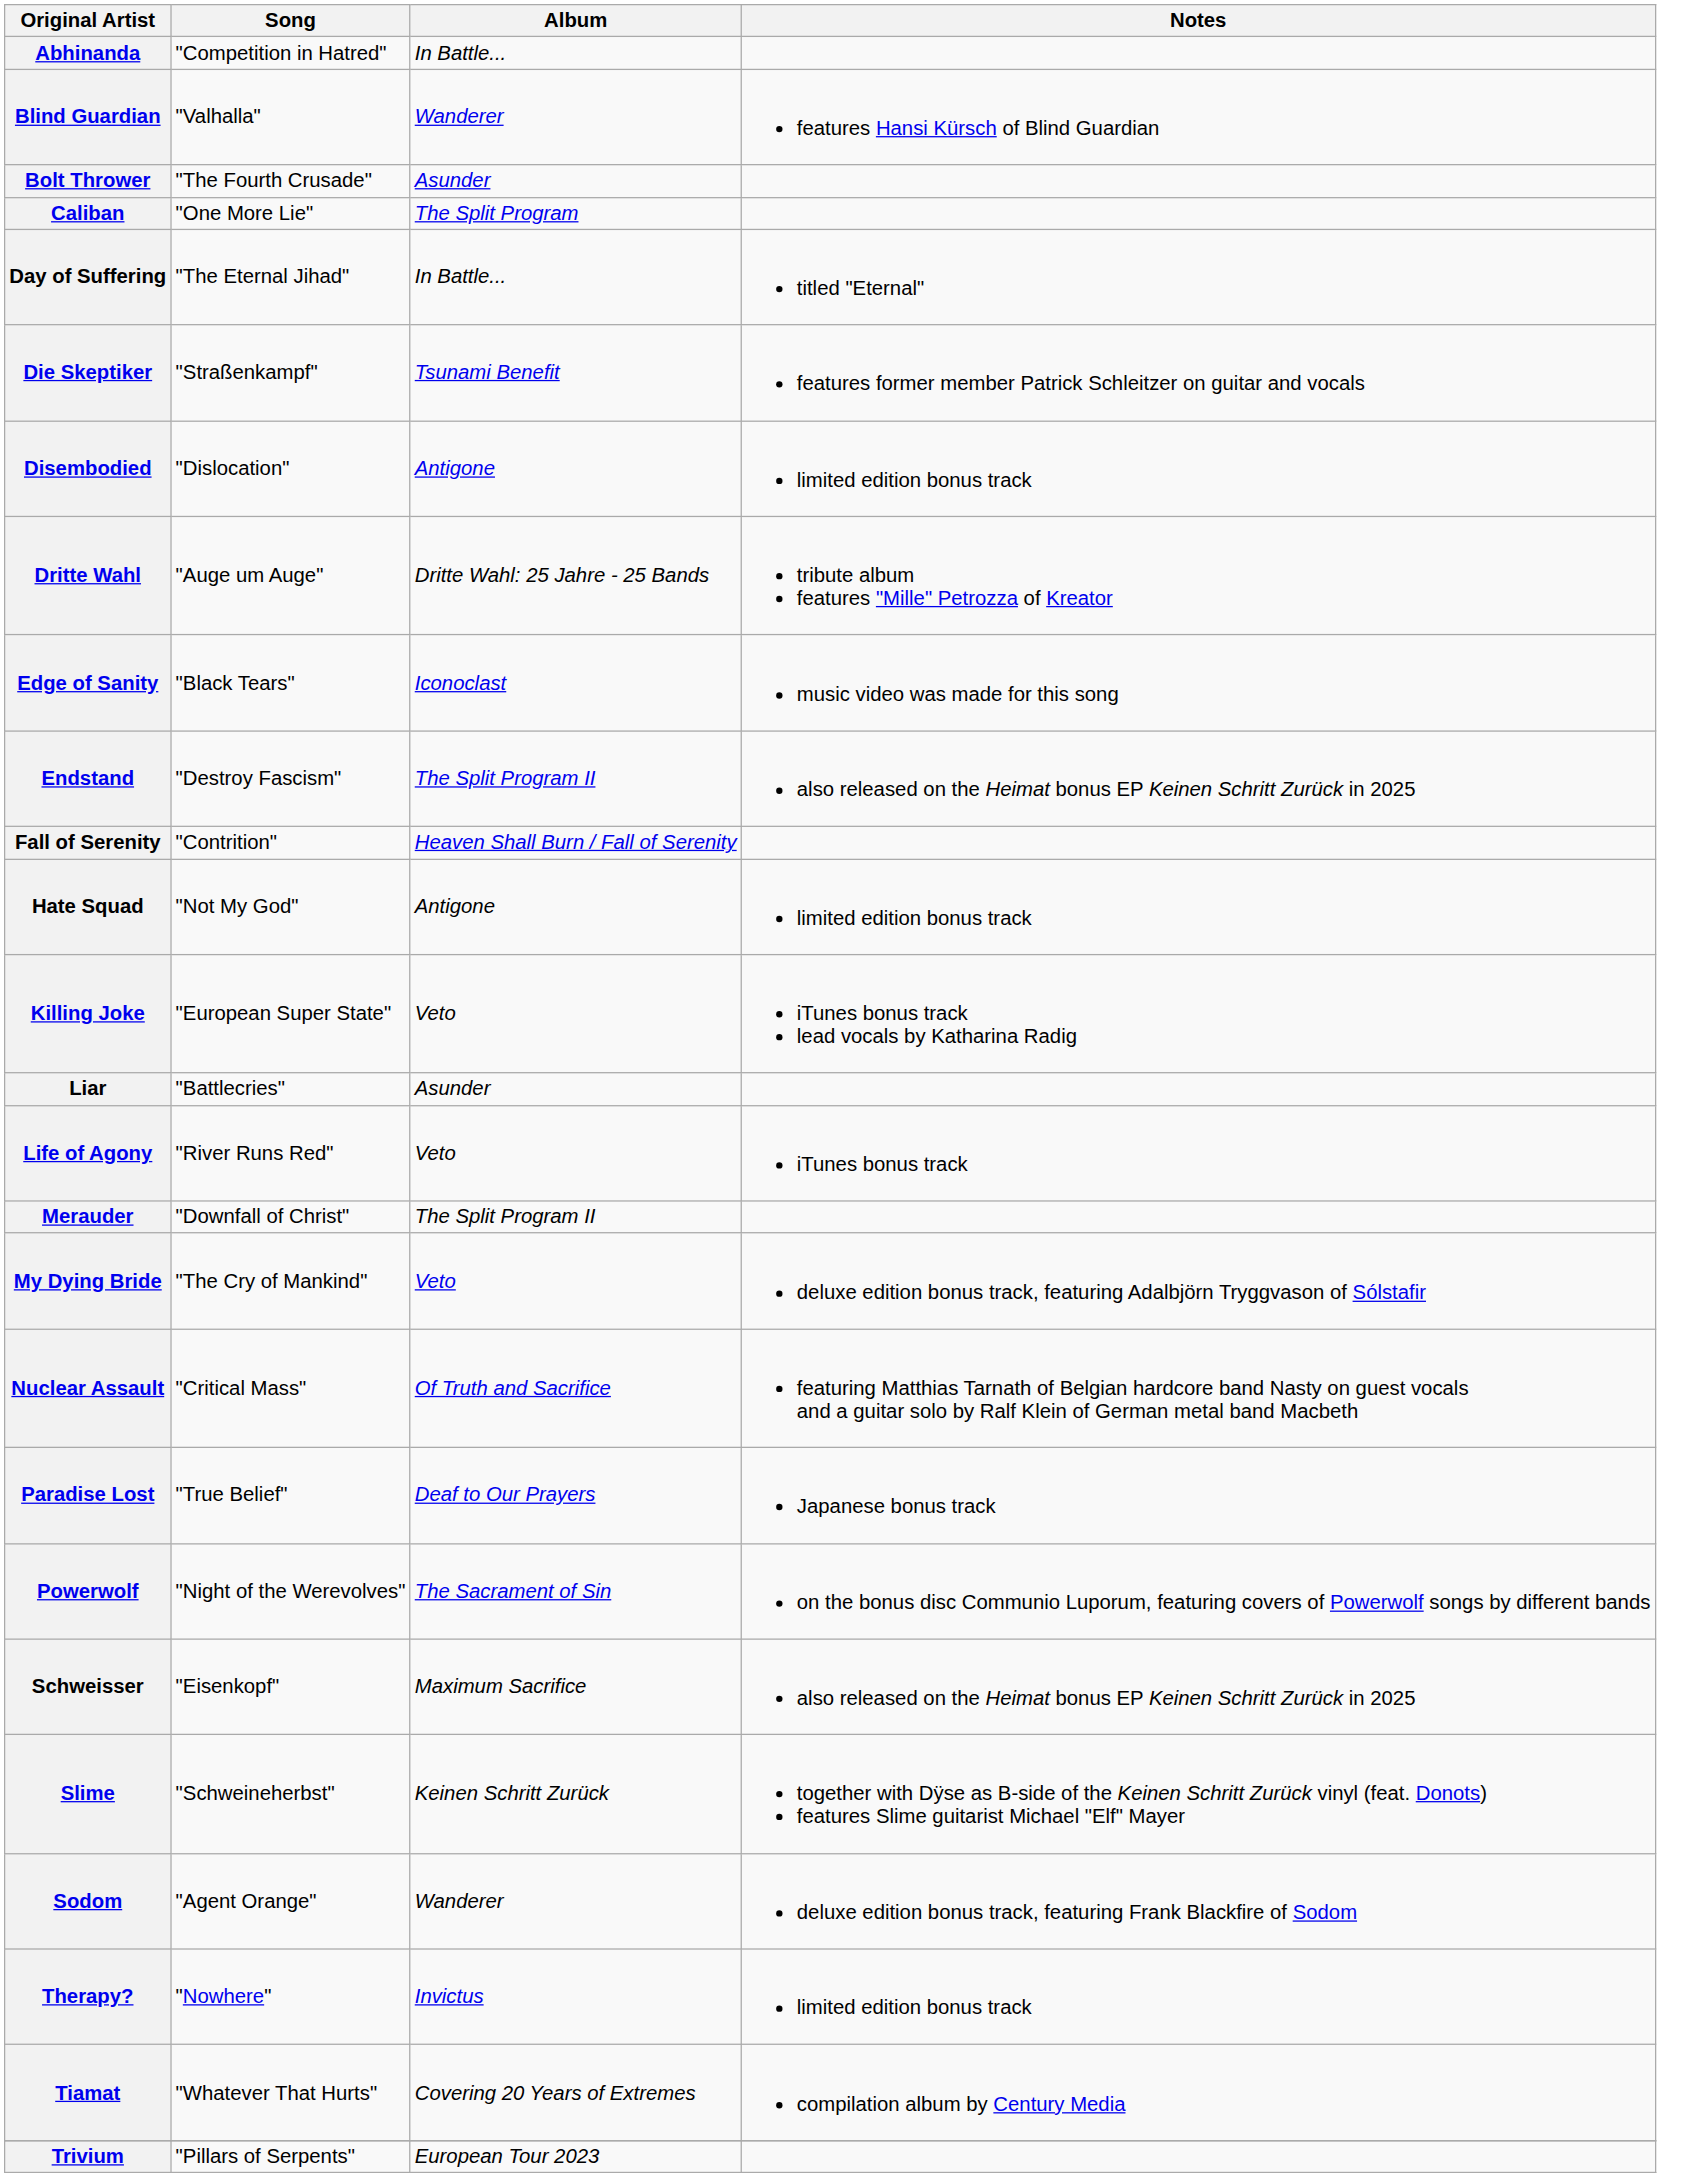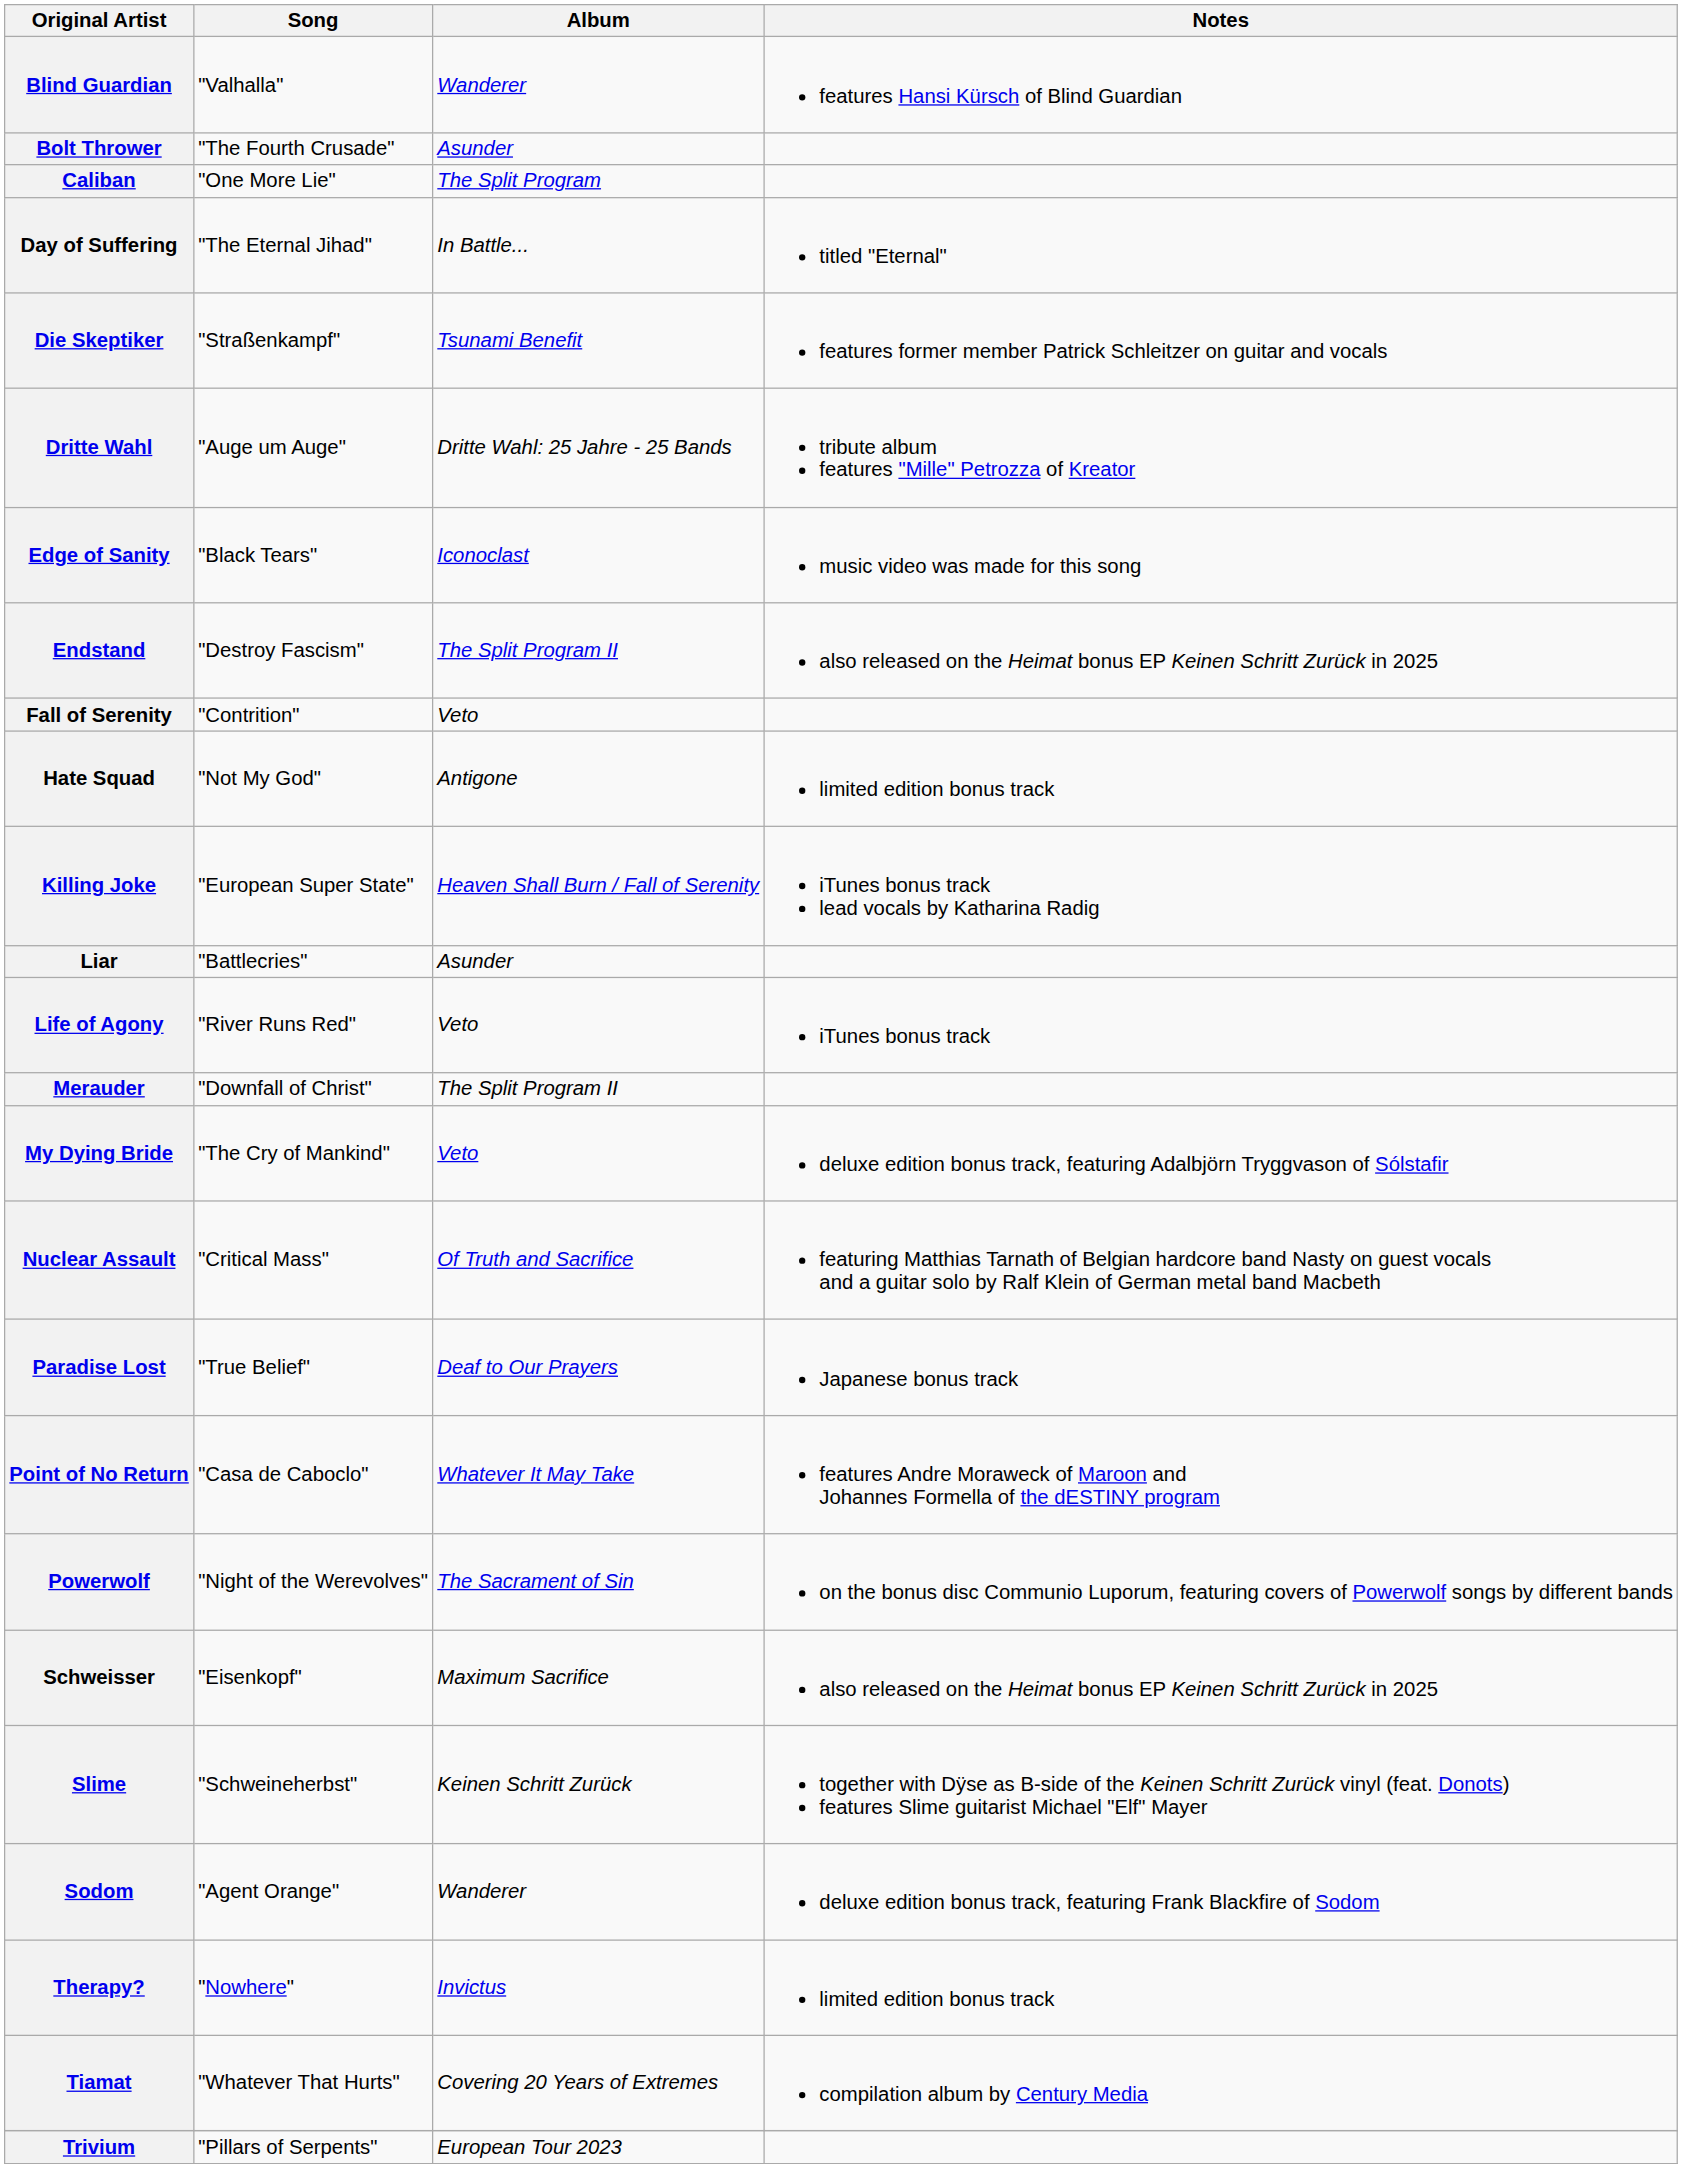 <table class="wikitable plainrowheaders">
 <tr>
 <th scope="col">Original Artist</th>
 <th scope="col">Song</th>
 <th scope="col">Album</th>
 <th scope="col">Notes</th>
-</tr>
-<tr>
-<th scope="row"><a href='#'>Abhinanda</a></th>
-<td>"Competition in Hatred"</td>
-<td><em>In Battle...</em></td>
-<td></td>
 </tr>
 <tr>
 <th scope="row"><a href='#'>Blind Guardian</a></th>
 <td>"Valhalla"</td>
 <td><em><a href='#'>Wanderer</a></em></td>
 <td><br><ul><li>features <a href='#'>Hansi Kürsch</a> of Blind Guardian</li></ul></td>
 </tr>
 <tr>
 <th scope="row"><a href='#'>Bolt Thrower</a></th>
 <td>"The Fourth Crusade"</td>
 <td><em><a href='#'>Asunder</a></em></td>
 <td></td>
 </tr>
 <tr>
 <th scope="row"><a href='#'>Caliban</a></th>
 <td>"One More Lie"</td>
 <td><em><a href='#'>The Split Program</a></em></td>
 <td></td>
 </tr>
 <tr>
 <th scope="row">Day of Suffering</th>
 <td>"The Eternal Jihad"</td>
 <td><em>In Battle...</em></td>
 <td><br><ul><li>titled "Eternal"</li></ul></td>
 </tr>
 <tr>
 <th scope="row"><a href='#'>Die Skeptiker</a></th>
 <td>"Straßenkampf"</td>
 <td><em><a href='#'>Tsunami Benefit</a></em></td>
 <td><br><ul><li>features former member Patrick Schleitzer on guitar and vocals</li></ul></td>
 </tr>
 <tr>
-<th scope="row"><a href='#'>Disembodied</a></th>
-<td>"Dislocation"</td>
-<td><em><a href='#'>Antigone</a></em></td>
-<td><br><ul><li>limited edition bonus track</li></ul></td>
-</tr>
-<tr>
 <th scope="row"><a href='#'>Dritte Wahl</a></th>
 <td>"Auge um Auge"</td>
 <td><em>Dritte Wahl: 25 Jahre - 25 Bands</em></td>
 <td><br><ul><li>tribute album</li><li>features <a href='#'>"Mille" Petrozza</a> of <a href='#'>Kreator</a></li></ul></td>
 </tr>
 <tr>
 <th scope="row"><a href='#'>Edge of Sanity</a></th>
 <td>"Black Tears"</td>
 <td><em><a href='#'>Iconoclast</a></em></td>
 <td><br><ul><li>music video was made for this song</li></ul></td>
 </tr>
 <tr>
 <th scope="row"><a href='#'>Endstand</a></th>
 <td>"Destroy Fascism"</td>
 <td><em><a href='#'>The Split Program II</a></em></td>
 <td><br><ul><li>also released on the <em>Heimat</em> bonus EP <em>Keinen Schritt Zurück</em> in 2025</li></ul></td>
 </tr>
 <tr>
 <th scope="row">Fall of Serenity</th>
 <td>"Contrition"</td>
-<td><em><a href='#'>Heaven Shall Burn / Fall of Serenity</a></em></td>
+<td><em>Veto</em></td>
 <td></td>
 </tr>
 <tr>
 <th scope="row">Hate Squad</th>
 <td>"Not My God"</td>
 <td><em>Antigone</em></td>
 <td><br><ul><li>limited edition bonus track</li></ul></td>
 </tr>
 <tr>
 <th scope="row"><a href='#'>Killing Joke</a></th>
 <td>"European Super State"</td>
-<td><em>Veto</em></td>
+<td><em><a href='#'>Heaven Shall Burn / Fall of Serenity</a></em></td>
 <td><br><ul><li>iTunes bonus track</li><li>lead vocals by Katharina Radig</li></ul></td>
 </tr>
 <tr>
 <th scope="row">Liar</th>
 <td>"Battlecries"</td>
 <td><em>Asunder</em></td>
 <td></td>
 </tr>
 <tr>
 <th scope="row"><a href='#'>Life of Agony</a></th>
 <td>"River Runs Red"</td>
 <td><em>Veto</em></td>
 <td><br><ul><li>iTunes bonus track</li></ul></td>
 </tr>
 <tr>
 <th scope="row"><a href='#'>Merauder</a></th>
 <td>"Downfall of Christ"</td>
 <td><em>The Split Program II</em></td>
 <td></td>
 </tr>
 <tr>
 <th scope="row"><a href='#'>My Dying Bride</a></th>
 <td>"The Cry of Mankind"</td>
 <td><em><a href='#'>Veto</a></em></td>
 <td><br><ul><li>deluxe edition bonus track, featuring Adalbjörn Tryggvason of <a href='#'>Sólstafir</a></li></ul></td>
 </tr>
 <tr>
 <th scope="row"><a href='#'>Nuclear Assault</a></th>
 <td>"Critical Mass"</td>
 <td><em><a href='#'>Of Truth and Sacrifice</a></em></td>
 <td><br><ul><li>featuring Matthias Tarnath of Belgian hardcore band Nasty on guest vocals<br>and a guitar solo by Ralf Klein of German metal band Macbeth</li></ul></td>
 </tr>
 <tr>
 <th scope="row"><a href='#'>Paradise Lost</a></th>
 <td>"True Belief"</td>
 <td><em><a href='#'>Deaf to Our Prayers</a></em></td>
 <td><br><ul><li>Japanese bonus track</li></ul></td>
+</tr>
+<tr>
+<th scope="row"><a href='#'>Point of No Return</a></th>
+<td>"Casa de Caboclo"</td>
+<td><em><a href='#'>Whatever It May Take</a></em></td>
+<td><br><ul><li>features Andre Moraweck of <a href='#'>Maroon</a> and<br>Johannes Formella of <a href='#'>the dESTINY program</a></li></ul></td>
 </tr>
 <tr>
 <th scope="row"><a href='#'>Powerwolf</a></th>
 <td>"Night of the Werevolves"</td>
 <td><em><a href='#'>The Sacrament of Sin</a></em></td>
 <td><br><ul><li>on the bonus disc Communio Luporum, featuring covers of <a href='#'>Powerwolf</a> songs by different bands</li></ul></td>
 </tr>
 <tr>
 <th scope="row">Schweisser</th>
 <td>"Eisenkopf"</td>
 <td><em>Maximum Sacrifice</em></td>
 <td><br><ul><li>also released on the <em>Heimat</em> bonus EP <em>Keinen Schritt Zurück</em> in 2025</li></ul></td>
 </tr>
 <tr>
 <th scope="row"><a href='#'>Slime</a></th>
 <td>"Schweineherbst"</td>
 <td><em>Keinen Schritt Zurück</em></td>
 <td><br><ul><li>together with Dÿse as B-side of the <em>Keinen Schritt Zurück</em> vinyl (feat. <a href='#'>Donots</a>)</li><li>features Slime guitarist Michael "Elf" Mayer</li></ul></td>
 </tr>
 <tr>
 <th scope="row"><a href='#'>Sodom</a></th>
 <td>"Agent Orange"</td>
 <td><em>Wanderer</em></td>
 <td><br><ul><li>deluxe edition bonus track, featuring Frank Blackfire of <a href='#'>Sodom</a></li></ul></td>
 </tr>
 <tr>
 <th scope="row"><a href='#'>Therapy?</a></th>
 <td>"<a href='#'>Nowhere</a>"</td>
 <td><em><a href='#'>Invictus</a></em></td>
 <td><br><ul><li>limited edition bonus track</li></ul></td>
 </tr>
 <tr>
 <th scope="row"><a href='#'>Tiamat</a></th>
 <td>"Whatever That Hurts"</td>
 <td><em>Covering 20 Years of Extremes</em></td>
 <td><br><ul><li>compilation album by <a href='#'>Century Media</a></li></ul></td>
 </tr>
 <tr>
 </tr>
 <tr>
 <th scope="row"><a href='#'>Trivium</a></th>
 <td>"Pillars of Serpents"</td>
 <td><em>European Tour 2023</em></td>
 <td></td>
 </tr>
 <tr>
 </tr>
 </table>
